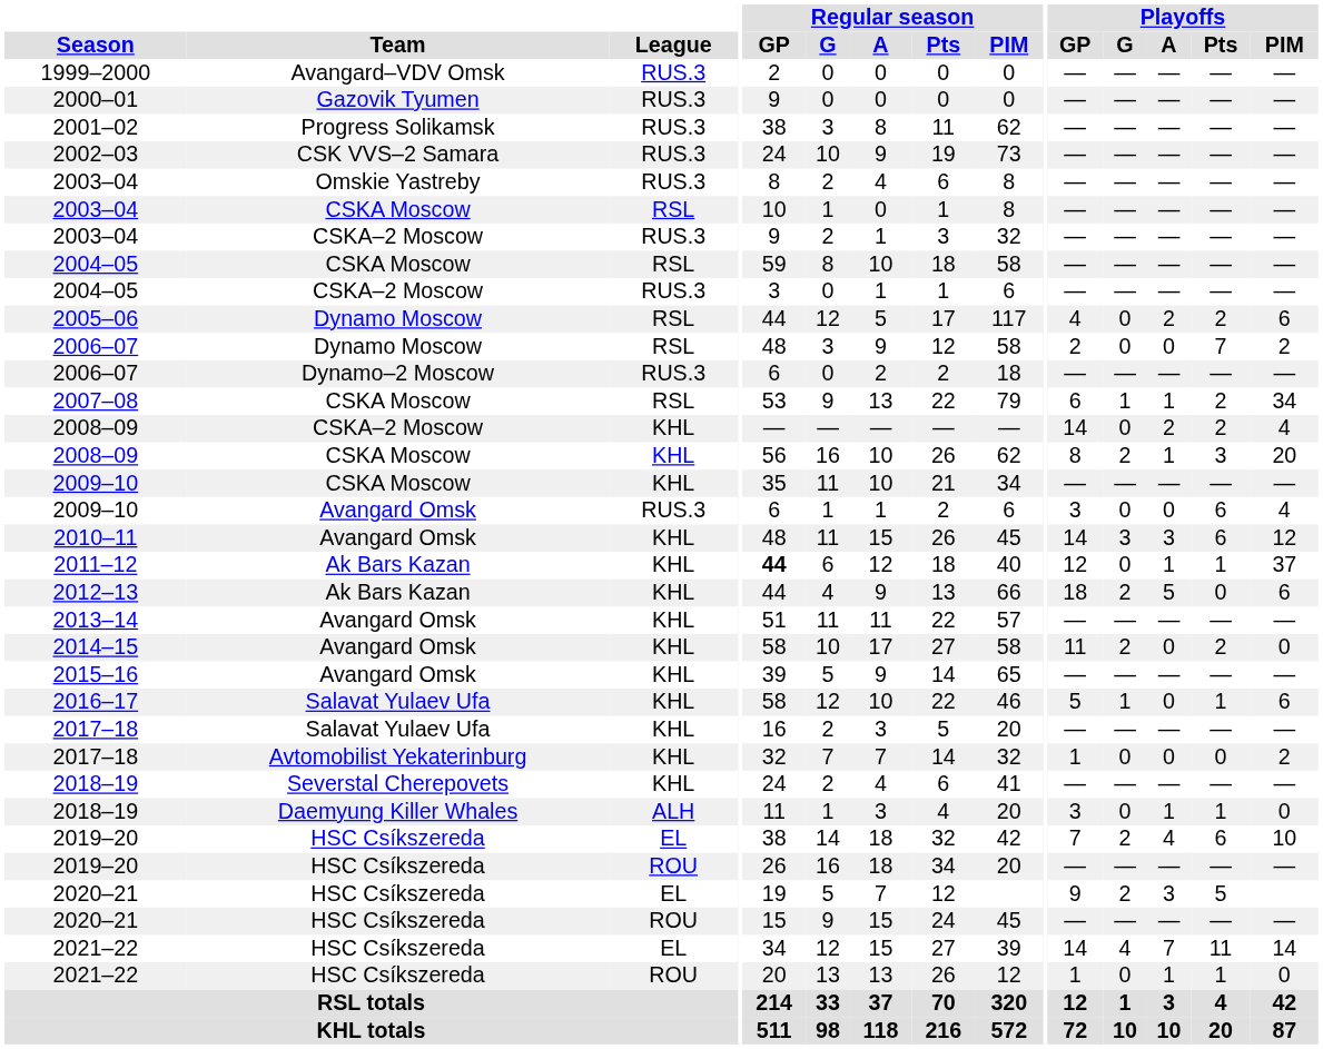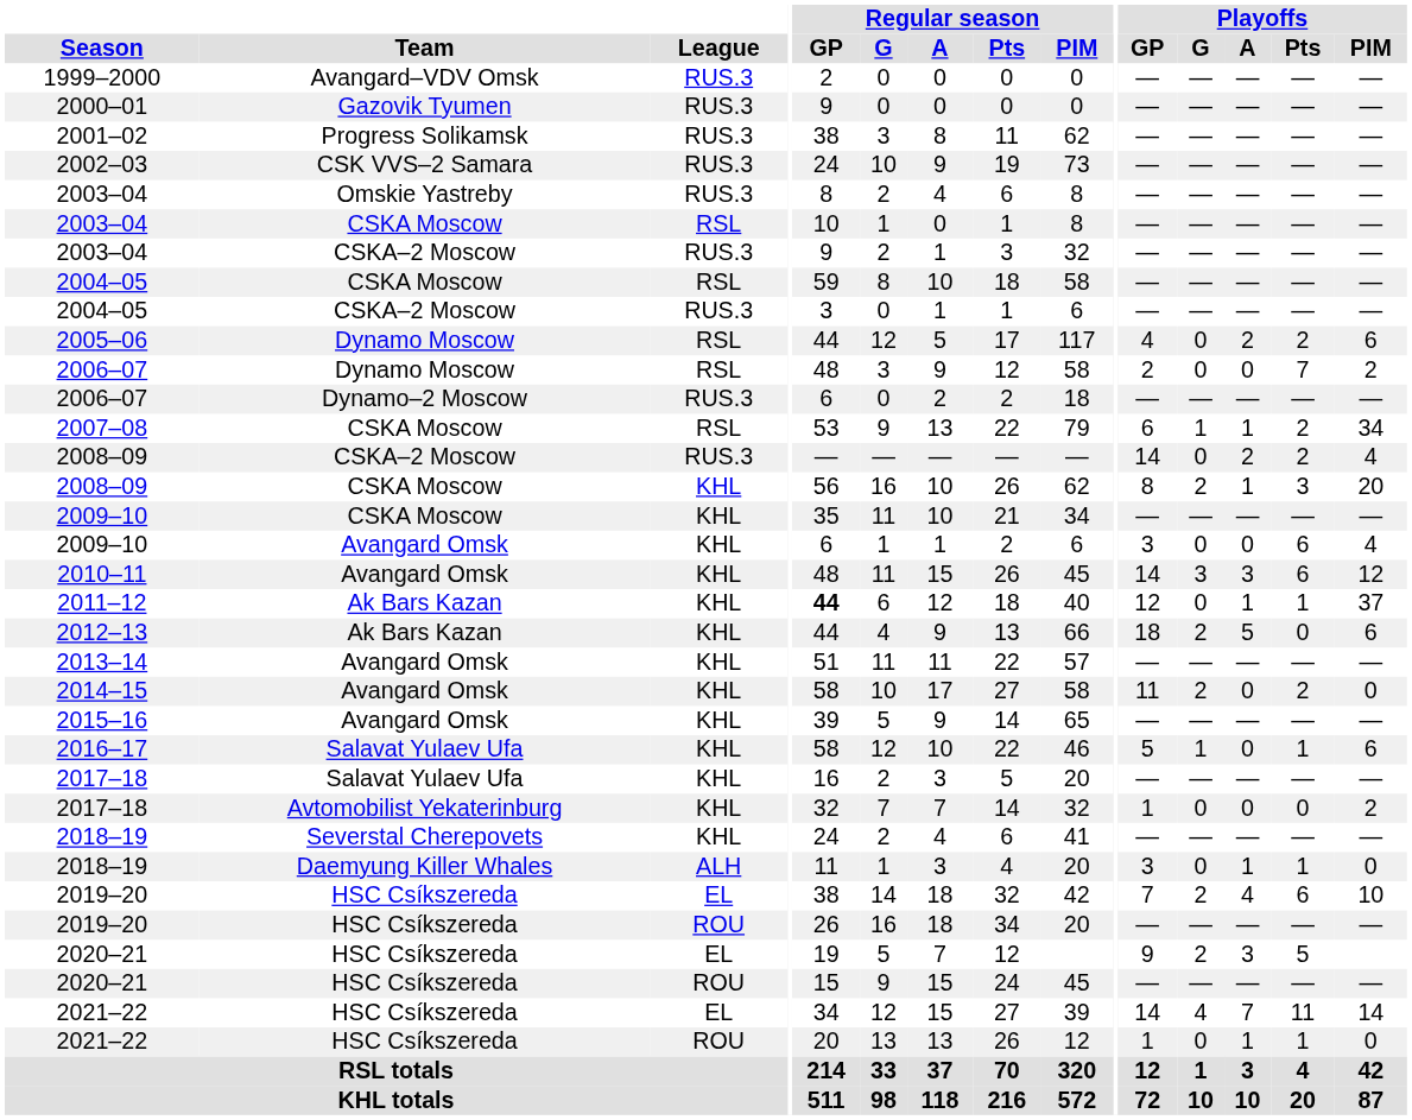 <table border="0" cellpadding="1" cellspacing="0" style="text-align:center; width:60em">
 <tr bgcolor="#e0e0e0">
 <th colspan="3" bgcolor="#ffffff"></th>
 <th rowspan="99" bgcolor="#ffffff"></th>
 <th colspan="5"><a href='#'>Regular season</a></th>
 <th rowspan="99" bgcolor="#ffffff"></th>
 <th colspan="5"><a href='#'>Playoffs</a></th>
 </tr>
 <tr bgcolor="#e0e0e0">
 <th><a href='#'>Season</a></th>
 <th>Team</th>
 <th>League</th>
 <th>GP</th>
 <th><a href='#'>G</a></th>
 <th><a href='#'>A</a></th>
 <th><a href='#'>Pts</a></th>
 <th><a href='#'>PIM</a></th>
 <th>GP</th>
 <th>G</th>
 <th>A</th>
 <th>Pts</th>
 <th>PIM</th>
 </tr>
 <tr>
 <td>1999–2000</td>
 <td>Avangard–VDV Omsk</td>
 <td><a href='#'>RUS.3</a></td>
 <td>2</td>
 <td>0</td>
 <td>0</td>
 <td>0</td>
 <td>0</td>
 <td>—</td>
 <td>—</td>
 <td>—</td>
 <td>—</td>
 <td>—</td>
 </tr>
 <tr bgcolor="#f0f0f0">
 <td>2000–01</td>
 <td><a href='#'>Gazovik Tyumen</a></td>
 <td>RUS.3</td>
 <td>9</td>
 <td>0</td>
 <td>0</td>
 <td>0</td>
 <td>0</td>
 <td>—</td>
 <td>—</td>
 <td>—</td>
 <td>—</td>
 <td>—</td>
 </tr>
 <tr>
 <td>2001–02</td>
 <td>Progress Solikamsk</td>
 <td>RUS.3</td>
 <td>38</td>
 <td>3</td>
 <td>8</td>
 <td>11</td>
 <td>62</td>
 <td>—</td>
 <td>—</td>
 <td>—</td>
 <td>—</td>
 <td>—</td>
 </tr>
 <tr bgcolor="#f0f0f0">
 <td>2002–03</td>
 <td>CSK VVS–2 Samara</td>
 <td>RUS.3</td>
 <td>24</td>
 <td>10</td>
 <td>9</td>
 <td>19</td>
 <td>73</td>
 <td>—</td>
 <td>—</td>
 <td>—</td>
 <td>—</td>
 <td>—</td>
 </tr>
 <tr>
 <td>2003–04</td>
 <td>Omskie Yastreby</td>
 <td>RUS.3</td>
 <td>8</td>
 <td>2</td>
 <td>4</td>
 <td>6</td>
 <td>8</td>
 <td>—</td>
 <td>—</td>
 <td>—</td>
 <td>—</td>
 <td>—</td>
 </tr>
 <tr bgcolor="#f0f0f0">
 <td><a href='#'>2003–04</a></td>
 <td><a href='#'>CSKA Moscow</a></td>
 <td><a href='#'>RSL</a></td>
 <td>10</td>
 <td>1</td>
 <td>0</td>
 <td>1</td>
 <td>8</td>
 <td>—</td>
 <td>—</td>
 <td>—</td>
 <td>—</td>
 <td>—</td>
 </tr>
 <tr>
 <td>2003–04</td>
 <td>CSKA–2 Moscow</td>
 <td>RUS.3</td>
 <td>9</td>
 <td>2</td>
 <td>1</td>
 <td>3</td>
 <td>32</td>
 <td>—</td>
 <td>—</td>
 <td>—</td>
 <td>—</td>
 <td>—</td>
 </tr>
 <tr bgcolor="#f0f0f0">
 <td><a href='#'>2004–05</a></td>
 <td>CSKA Moscow</td>
 <td>RSL</td>
 <td>59</td>
 <td>8</td>
 <td>10</td>
 <td>18</td>
 <td>58</td>
 <td>—</td>
 <td>—</td>
 <td>—</td>
 <td>—</td>
 <td>—</td>
 </tr>
 <tr>
 <td>2004–05</td>
 <td>CSKA–2 Moscow</td>
 <td>RUS.3</td>
 <td>3</td>
 <td>0</td>
 <td>1</td>
 <td>1</td>
 <td>6</td>
 <td>—</td>
 <td>—</td>
 <td>—</td>
 <td>—</td>
 <td>—</td>
 </tr>
 <tr bgcolor="#f0f0f0">
 <td><a href='#'>2005–06</a></td>
 <td><a href='#'>Dynamo Moscow</a></td>
 <td>RSL</td>
 <td>44</td>
 <td>12</td>
 <td>5</td>
 <td>17</td>
 <td>117</td>
 <td>4</td>
 <td>0</td>
 <td>2</td>
 <td>2</td>
 <td>6</td>
 </tr>
 <tr>
 <td><a href='#'>2006–07</a></td>
 <td>Dynamo Moscow</td>
 <td>RSL</td>
 <td>48</td>
 <td>3</td>
 <td>9</td>
 <td>12</td>
 <td>58</td>
 <td>2</td>
 <td>0</td>
 <td>0</td>
 <td>7</td>
 <td>2</td>
 </tr>
 <tr bgcolor="#f0f0f0">
 <td>2006–07</td>
 <td>Dynamo–2 Moscow</td>
 <td>RUS.3</td>
 <td>6</td>
 <td>0</td>
 <td>2</td>
 <td>2</td>
 <td>18</td>
 <td>—</td>
 <td>—</td>
 <td>—</td>
 <td>—</td>
 <td>—</td>
 </tr>
 <tr>
 <td><a href='#'>2007–08</a></td>
 <td>CSKA Moscow</td>
 <td>RSL</td>
 <td>53</td>
 <td>9</td>
 <td>13</td>
 <td>22</td>
 <td>79</td>
 <td>6</td>
 <td>1</td>
 <td>1</td>
 <td>2</td>
 <td>34</td>
 </tr>
 <tr bgcolor="#f0f0f0">
 <td>2008–09</td>
 <td>CSKA–2 Moscow</td>
-<td>KHL</td>
+<td>RUS.3</td>
 <td>—</td>
 <td>—</td>
 <td>—</td>
 <td>—</td>
 <td>—</td>
 <td>14</td>
 <td>0</td>
 <td>2</td>
 <td>2</td>
 <td>4</td>
 </tr>
 <tr>
 <td><a href='#'>2008–09</a></td>
 <td>CSKA Moscow</td>
 <td><a href='#'>KHL</a></td>
 <td>56</td>
 <td>16</td>
 <td>10</td>
 <td>26</td>
 <td>62</td>
 <td>8</td>
 <td>2</td>
 <td>1</td>
 <td>3</td>
 <td>20</td>
 </tr>
 <tr bgcolor="#f0f0f0">
 <td><a href='#'>2009–10</a></td>
 <td>CSKA Moscow</td>
 <td>KHL</td>
 <td>35</td>
 <td>11</td>
 <td>10</td>
 <td>21</td>
 <td>34</td>
 <td>—</td>
 <td>—</td>
 <td>—</td>
 <td>—</td>
 <td>—</td>
 </tr>
 <tr>
 <td>2009–10</td>
 <td><a href='#'>Avangard Omsk</a></td>
-<td>RUS.3</td>
+<td>KHL</td>
 <td>6</td>
 <td>1</td>
 <td>1</td>
 <td>2</td>
 <td>6</td>
 <td>3</td>
 <td>0</td>
 <td>0</td>
 <td>6</td>
 <td>4</td>
 </tr>
 <tr bgcolor="#f0f0f0">
 <td><a href='#'>2010–11</a></td>
 <td>Avangard Omsk</td>
 <td>KHL</td>
 <td>48</td>
 <td>11</td>
 <td>15</td>
 <td>26</td>
 <td>45</td>
 <td>14</td>
 <td>3</td>
 <td>3</td>
 <td>6</td>
 <td>12</td>
 </tr>
 <tr>
 <td><a href='#'>2011–12</a></td>
 <td><a href='#'>Ak Bars Kazan</a></td>
 <td>KHL</td>
 <td><strong>44</strong></td>
 <td>6</td>
 <td>12</td>
 <td>18</td>
 <td>40</td>
 <td>12</td>
 <td>0</td>
 <td>1</td>
 <td>1</td>
 <td>37</td>
 </tr>
 <tr bgcolor="#f0f0f0">
 <td><a href='#'>2012–13</a></td>
 <td>Ak Bars Kazan</td>
 <td>KHL</td>
 <td>44</td>
 <td>4</td>
 <td>9</td>
 <td>13</td>
 <td>66</td>
 <td>18</td>
 <td>2</td>
 <td>5</td>
 <td>0</td>
 <td>6</td>
 </tr>
 <tr>
 <td><a href='#'>2013–14</a></td>
 <td>Avangard Omsk</td>
 <td>KHL</td>
 <td>51</td>
 <td>11</td>
 <td>11</td>
 <td>22</td>
 <td>57</td>
 <td>—</td>
 <td>—</td>
 <td>—</td>
 <td>—</td>
 <td>—</td>
 </tr>
 <tr bgcolor="#f0f0f0">
 <td><a href='#'>2014–15</a></td>
 <td>Avangard Omsk</td>
 <td>KHL</td>
 <td>58</td>
 <td>10</td>
 <td>17</td>
 <td>27</td>
 <td>58</td>
 <td>11</td>
 <td>2</td>
 <td>0</td>
 <td>2</td>
 <td>0</td>
 </tr>
 <tr>
 <td><a href='#'>2015–16</a></td>
 <td>Avangard Omsk</td>
 <td>KHL</td>
 <td>39</td>
 <td>5</td>
 <td>9</td>
 <td>14</td>
 <td>65</td>
 <td>—</td>
 <td>—</td>
 <td>—</td>
 <td>—</td>
 <td>—</td>
 </tr>
 <tr bgcolor="#f0f0f0">
 <td><a href='#'>2016–17</a></td>
 <td><a href='#'>Salavat Yulaev Ufa</a></td>
 <td>KHL</td>
 <td>58</td>
 <td>12</td>
 <td>10</td>
 <td>22</td>
 <td>46</td>
 <td>5</td>
 <td>1</td>
 <td>0</td>
 <td>1</td>
 <td>6</td>
 </tr>
 <tr>
 <td><a href='#'>2017–18</a></td>
 <td>Salavat Yulaev Ufa</td>
 <td>KHL</td>
 <td>16</td>
 <td>2</td>
 <td>3</td>
 <td>5</td>
 <td>20</td>
 <td>—</td>
 <td>—</td>
 <td>—</td>
 <td>—</td>
 <td>—</td>
 </tr>
 <tr bgcolor="#f0f0f0">
 <td>2017–18</td>
 <td><a href='#'>Avtomobilist Yekaterinburg</a></td>
 <td>KHL</td>
 <td>32</td>
 <td>7</td>
 <td>7</td>
 <td>14</td>
 <td>32</td>
 <td>1</td>
 <td>0</td>
 <td>0</td>
 <td>0</td>
 <td>2</td>
 </tr>
 <tr>
 <td><a href='#'>2018–19</a></td>
 <td><a href='#'>Severstal Cherepovets</a></td>
 <td>KHL</td>
 <td>24</td>
 <td>2</td>
 <td>4</td>
 <td>6</td>
 <td>41</td>
 <td>—</td>
 <td>—</td>
 <td>—</td>
 <td>—</td>
 <td>—</td>
 </tr>
 <tr bgcolor="#f0f0f0">
 <td>2018–19</td>
 <td><a href='#'>Daemyung Killer Whales</a></td>
 <td><a href='#'>ALH</a></td>
 <td>11</td>
 <td>1</td>
 <td>3</td>
 <td>4</td>
 <td>20</td>
 <td>3</td>
 <td>0</td>
 <td>1</td>
 <td>1</td>
 <td>0</td>
 </tr>
 <tr>
 <td>2019–20</td>
 <td><a href='#'>HSC Csíkszereda</a></td>
 <td><a href='#'>EL</a></td>
 <td>38</td>
 <td>14</td>
 <td>18</td>
 <td>32</td>
 <td>42</td>
 <td>7</td>
 <td>2</td>
 <td>4</td>
 <td>6</td>
 <td>10</td>
 </tr>
 <tr bgcolor="#f0f0f0">
 <td>2019–20</td>
 <td>HSC Csíkszereda</td>
 <td><a href='#'>ROU</a></td>
 <td>26</td>
 <td>16</td>
 <td>18</td>
 <td>34</td>
 <td>20</td>
 <td>—</td>
 <td>—</td>
 <td>—</td>
 <td>—</td>
 <td>—</td>
 </tr>
 <tr>
 <td>2020–21</td>
 <td>HSC Csíkszereda</td>
 <td>EL</td>
 <td>19</td>
 <td>5</td>
 <td>7</td>
 <td>12</td>
 <td></td>
 <td>9</td>
 <td>2</td>
 <td>3</td>
 <td>5</td>
 <td></td>
 </tr>
 <tr bgcolor="#f0f0f0">
 <td>2020–21</td>
 <td>HSC Csíkszereda</td>
 <td>ROU</td>
 <td>15</td>
 <td>9</td>
 <td>15</td>
 <td>24</td>
 <td>45</td>
 <td>—</td>
 <td>—</td>
 <td>—</td>
 <td>—</td>
 <td>—</td>
 </tr>
 <tr>
 <td>2021–22</td>
 <td>HSC Csíkszereda</td>
 <td>EL</td>
 <td>34</td>
 <td>12</td>
 <td>15</td>
 <td>27</td>
 <td>39</td>
 <td>14</td>
 <td>4</td>
 <td>7</td>
 <td>11</td>
 <td>14</td>
 </tr>
 <tr bgcolor="#f0f0f0">
 <td>2021–22</td>
 <td>HSC Csíkszereda</td>
 <td>ROU</td>
 <td>20</td>
 <td>13</td>
 <td>13</td>
 <td>26</td>
 <td>12</td>
 <td>1</td>
 <td>0</td>
 <td>1</td>
 <td>1</td>
 <td>0</td>
 </tr>
 <tr bgcolor="#e0e0e0">
 <th colspan="3">RSL totals</th>
 <th>214</th>
 <th>33</th>
 <th>37</th>
 <th>70</th>
 <th>320</th>
 <th>12</th>
 <th>1</th>
 <th>3</th>
 <th>4</th>
 <th>42</th>
 </tr>
 <tr bgcolor="#e0e0e0">
 <th colspan="3">KHL totals</th>
 <th>511</th>
 <th>98</th>
 <th>118</th>
 <th>216</th>
 <th>572</th>
 <th>72</th>
 <th>10</th>
 <th>10</th>
 <th>20</th>
 <th>87</th>
 </tr>
 </table>
